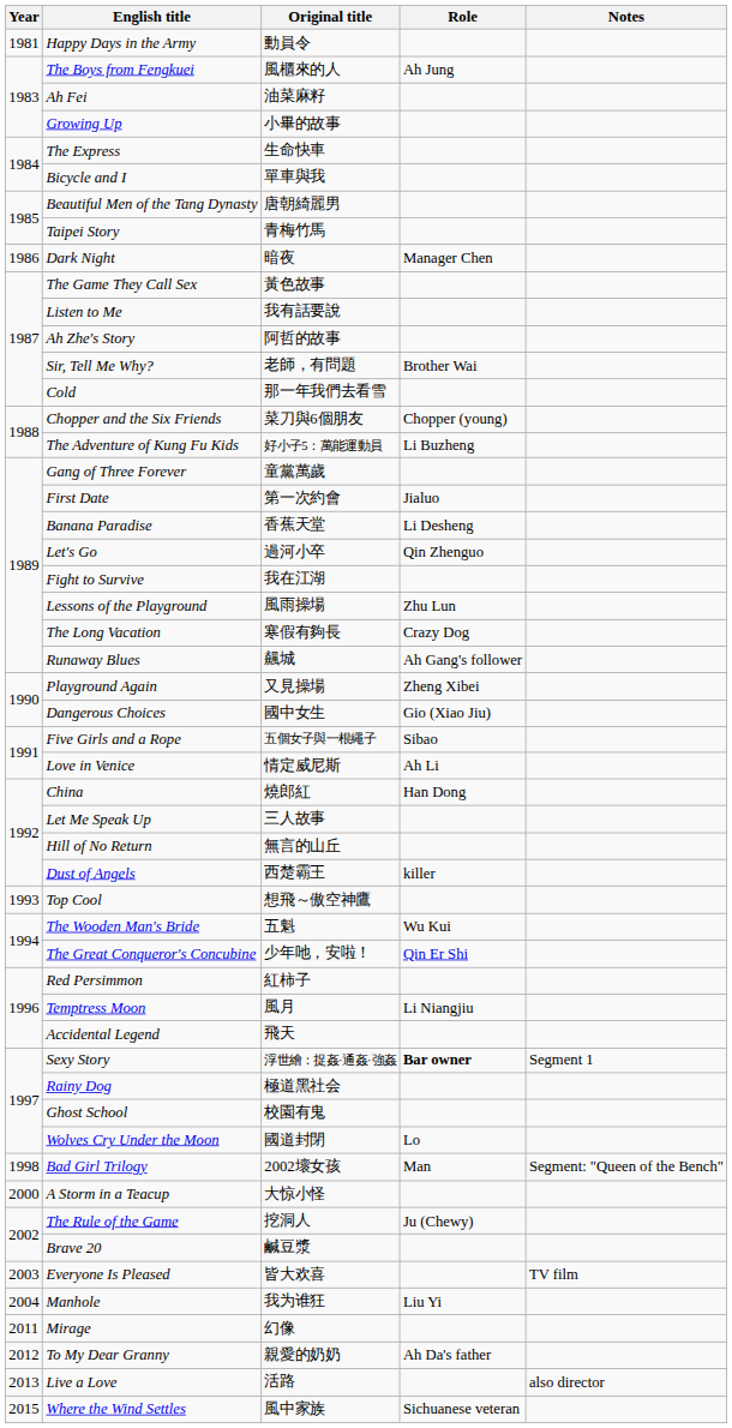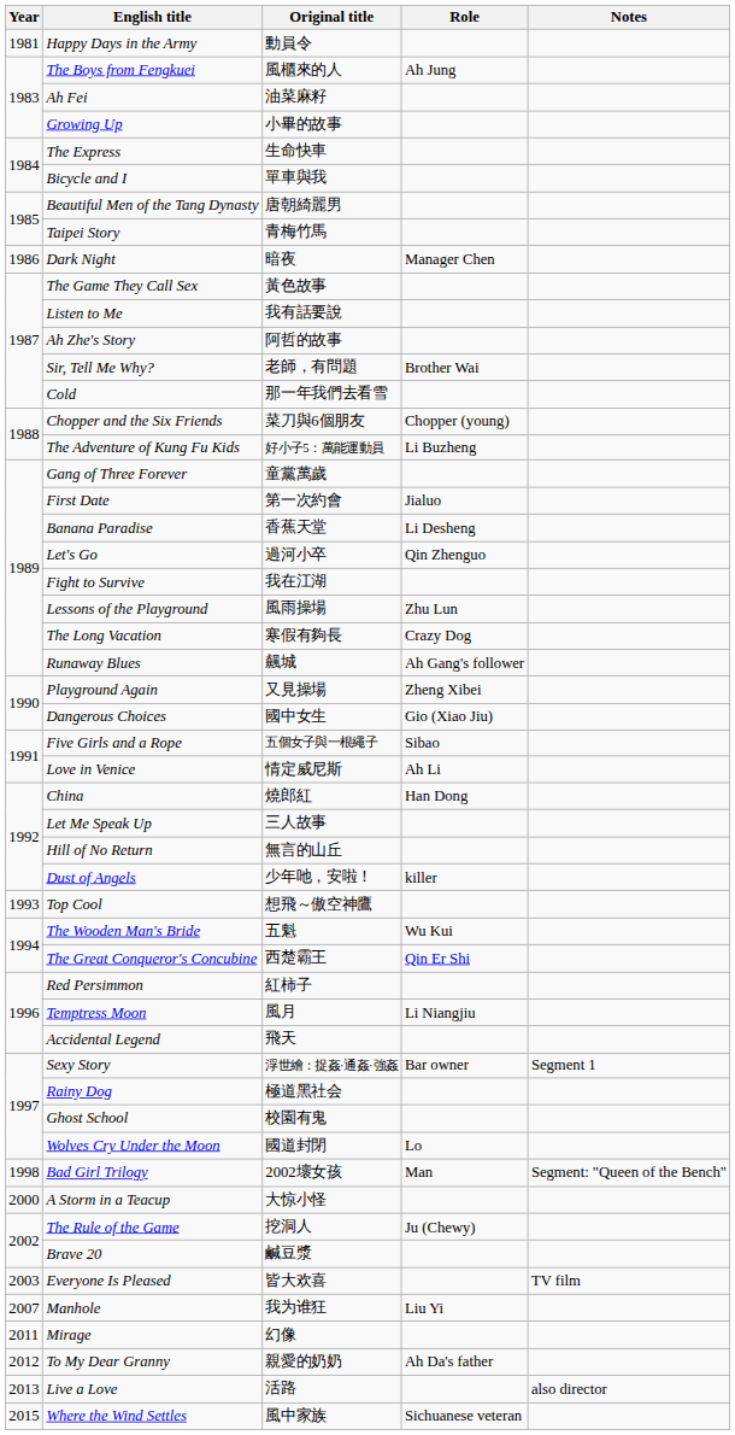 <table class="wikitable sortable">
 <tr>
 <th>Year</th>
 <th>English title</th>
 <th>Original title</th>
 <th>Role</th>
 <th class="unsortable">Notes</th>
 </tr>
 <tr>
 <td>1981</td>
 <td><em>Happy Days in the Army</em></td>
 <td>動員令</td>
 <td></td>
 <td></td>
 </tr>
 <tr>
 <td rowspan=3>1983</td>
 <td><em><a href='#'>The Boys from Fengkuei</a></em></td>
 <td>風櫃來的人</td>
 <td>Ah Jung</td>
 <td></td>
 </tr>
 <tr>
 <td><em>Ah Fei</em></td>
 <td>油菜麻籽</td>
 <td></td>
 <td></td>
 </tr>
 <tr>
 <td><em><a href='#'>Growing Up</a></em></td>
 <td>小畢的故事</td>
 <td></td>
 <td></td>
 </tr>
 <tr>
 <td rowspan=2>1984</td>
 <td><em>The Express</em></td>
 <td>生命快車</td>
 <td></td>
 <td></td>
 </tr>
 <tr>
 <td><em>Bicycle and I</em></td>
 <td>單車與我</td>
 <td></td>
 <td></td>
 </tr>
 <tr>
 <td rowspan=2>1985</td>
 <td><em>Beautiful Men of the Tang Dynasty</em></td>
 <td>唐朝綺麗男</td>
 <td></td>
 <td></td>
 </tr>
 <tr>
 <td><em>Taipei Story</em></td>
 <td>青梅竹馬</td>
 <td></td>
 <td></td>
 </tr>
 <tr>
 <td>1986</td>
 <td><em>Dark Night</em></td>
 <td>暗夜</td>
 <td>Manager Chen</td>
 <td></td>
 </tr>
 <tr>
 <td rowspan=5>1987</td>
 <td><em>The Game They Call Sex</em></td>
 <td>黃色故事</td>
 <td></td>
 <td></td>
 </tr>
 <tr>
 <td><em>Listen to Me</em></td>
 <td>我有話要說</td>
 <td></td>
 <td></td>
 </tr>
 <tr>
 <td><em>Ah Zhe's Story</em></td>
 <td>阿哲的故事</td>
 <td></td>
 <td></td>
 </tr>
 <tr>
 <td><em>Sir, Tell Me Why?</em></td>
 <td>老師，有問題</td>
 <td>Brother Wai</td>
 <td></td>
 </tr>
 <tr>
 <td><em>Cold</em></td>
 <td>那一年我們去看雪</td>
 <td></td>
 <td></td>
 </tr>
 <tr>
 <td rowspan=2>1988</td>
 <td><em>Chopper and the Six Friends</em></td>
 <td>菜刀與6個朋友</td>
 <td>Chopper (young)</td>
 <td></td>
 </tr>
 <tr>
 <td><em>The Adventure of Kung Fu Kids</em></td>
 <td><small>好小子5：萬能運動員</small></td>
 <td>Li Buzheng</td>
 <td></td>
 </tr>
 <tr>
 <td rowspan=8>1989</td>
 <td><em>Gang of Three Forever</em></td>
 <td>童黨萬歲</td>
 <td></td>
 <td></td>
 </tr>
 <tr>
 <td><em>First Date</em></td>
 <td>第一次約會</td>
 <td>Jialuo</td>
 <td></td>
 </tr>
 <tr>
 <td><em>Banana Paradise</em></td>
 <td>香蕉天堂</td>
 <td>Li Desheng</td>
 <td></td>
 </tr>
 <tr>
 <td><em>Let's Go</em></td>
 <td>過河小卒</td>
 <td>Qin Zhenguo</td>
 <td></td>
 </tr>
 <tr>
 <td><em>Fight to Survive</em></td>
 <td>我在江湖</td>
 <td></td>
 <td></td>
 </tr>
 <tr>
 <td><em>Lessons of the Playground</em></td>
 <td>風雨操場</td>
 <td>Zhu Lun</td>
 <td></td>
 </tr>
 <tr>
 <td><em>The Long Vacation</em></td>
 <td>寒假有夠長</td>
 <td>Crazy Dog</td>
 <td></td>
 </tr>
 <tr>
 <td><em>Runaway Blues</em></td>
 <td>飆城</td>
 <td>Ah Gang's follower</td>
 <td></td>
 </tr>
 <tr>
 <td rowspan=2>1990</td>
 <td><em>Playground Again</em></td>
 <td>又見操場</td>
 <td>Zheng Xibei</td>
 <td></td>
 </tr>
 <tr>
 <td><em>Dangerous Choices</em></td>
 <td>國中女生</td>
 <td>Gio (Xiao Jiu)</td>
 <td></td>
 </tr>
 <tr>
 <td rowspan=2>1991</td>
 <td><em>Five Girls and a Rope</em></td>
 <td><small>五個女子與一根繩子</small></td>
 <td>Sibao</td>
 <td></td>
 </tr>
 <tr>
 <td><em>Love in Venice</em></td>
 <td>情定威尼斯</td>
 <td>Ah Li</td>
 <td></td>
 </tr>
 <tr>
 <td rowspan=4>1992</td>
 <td><em>China</em></td>
 <td>燒郎紅</td>
 <td>Han Dong</td>
 <td></td>
 </tr>
 <tr>
 <td><em>Let Me Speak Up</em></td>
 <td>三人故事</td>
 <td></td>
 <td></td>
 </tr>
 <tr>
 <td><em>Hill of No Return</em></td>
 <td>無言的山丘</td>
 <td></td>
 <td></td>
 </tr>
 <tr>
 <td><em><a href='#'>Dust of Angels</a></em></td>
-<td>西楚霸王</td>
+<td>少年吔，安啦！</td>
 <td>killer</td>
 <td></td>
 </tr>
 <tr>
 <td>1993</td>
 <td><em>Top Cool</em></td>
 <td>想飛～傲空神鷹</td>
 <td></td>
 <td></td>
 </tr>
 <tr>
 <td rowspan=2>1994</td>
 <td><em><a href='#'>The Wooden Man's Bride</a></em></td>
 <td>五魁</td>
 <td>Wu Kui</td>
 <td></td>
 </tr>
 <tr>
 <td><em><a href='#'>The Great Conqueror's Concubine</a></em></td>
-<td>少年吔，安啦！</td>
+<td>西楚霸王</td>
 <td><a href='#'>Qin Er Shi</a></td>
 <td></td>
 </tr>
 <tr>
 <td rowspan=3>1996</td>
 <td><em>Red Persimmon</em></td>
 <td>紅柿子</td>
 <td></td>
 <td></td>
 </tr>
 <tr>
 <td><em><a href='#'>Temptress Moon</a></em></td>
 <td>風月</td>
 <td>Li Niangjiu</td>
 <td></td>
 </tr>
 <tr>
 <td><em>Accidental Legend</em></td>
 <td>飛天</td>
 <td></td>
 <td></td>
 </tr>
 <tr>
 <td rowspan=4>1997</td>
 <td><em>Sexy Story</em></td>
 <td><small>浮世繪：捉姦·通姦·強姦</small></td>
-<td><strong>Bar owner</strong></td>
+<td>Bar owner</td>
 <td>Segment 1</td>
 </tr>
 <tr>
 <td><em><a href='#'>Rainy Dog</a></em></td>
 <td>極道黑社会</td>
 <td></td>
 <td></td>
 </tr>
 <tr>
 <td><em>Ghost School</em></td>
 <td>校園有鬼</td>
 <td></td>
 <td></td>
 </tr>
 <tr>
 <td><em><a href='#'>Wolves Cry Under the Moon</a></em></td>
 <td>國道封閉</td>
 <td>Lo</td>
 <td></td>
 </tr>
 <tr>
 <td>1998</td>
 <td><em><a href='#'>Bad Girl Trilogy</a></em></td>
 <td>2002壞女孩</td>
 <td>Man</td>
 <td>Segment: "Queen of the Bench"</td>
 </tr>
 <tr>
 <td>2000</td>
 <td><em>A Storm in a Teacup</em></td>
 <td>大惊小怪</td>
 <td></td>
 <td></td>
 </tr>
 <tr>
 <td rowspan=2>2002</td>
 <td><em><a href='#'>The Rule of the Game</a></em></td>
 <td>挖洞人</td>
 <td>Ju (Chewy)</td>
 <td></td>
 </tr>
 <tr>
 <td><em>Brave 20</em></td>
 <td>鹹豆漿</td>
 <td></td>
 <td></td>
 </tr>
 <tr>
 <td>2003</td>
 <td><em>Everyone Is Pleased</em></td>
 <td>皆大欢喜</td>
 <td></td>
 <td>TV film</td>
 </tr>
 <tr>
-<td>2004</td>
+<td>2007</td>
 <td><em>Manhole</em></td>
 <td>我为谁狂</td>
 <td>Liu Yi</td>
 <td></td>
 </tr>
 <tr>
 <td>2011</td>
 <td><em>Mirage</em></td>
 <td>幻像</td>
 <td></td>
 <td></td>
 </tr>
 <tr>
 <td>2012</td>
 <td><em>To My Dear Granny</em></td>
 <td>親愛的奶奶</td>
 <td>Ah Da's father</td>
 <td></td>
 </tr>
 <tr>
 <td>2013</td>
 <td><em>Live a Love</em></td>
 <td>活路</td>
 <td></td>
 <td>also director</td>
 </tr>
 <tr>
 <td>2015</td>
 <td><em><a href='#'>Where the Wind Settles</a></em></td>
 <td>風中家族</td>
 <td>Sichuanese veteran</td>
 <td></td>
 </tr>
 </table>
